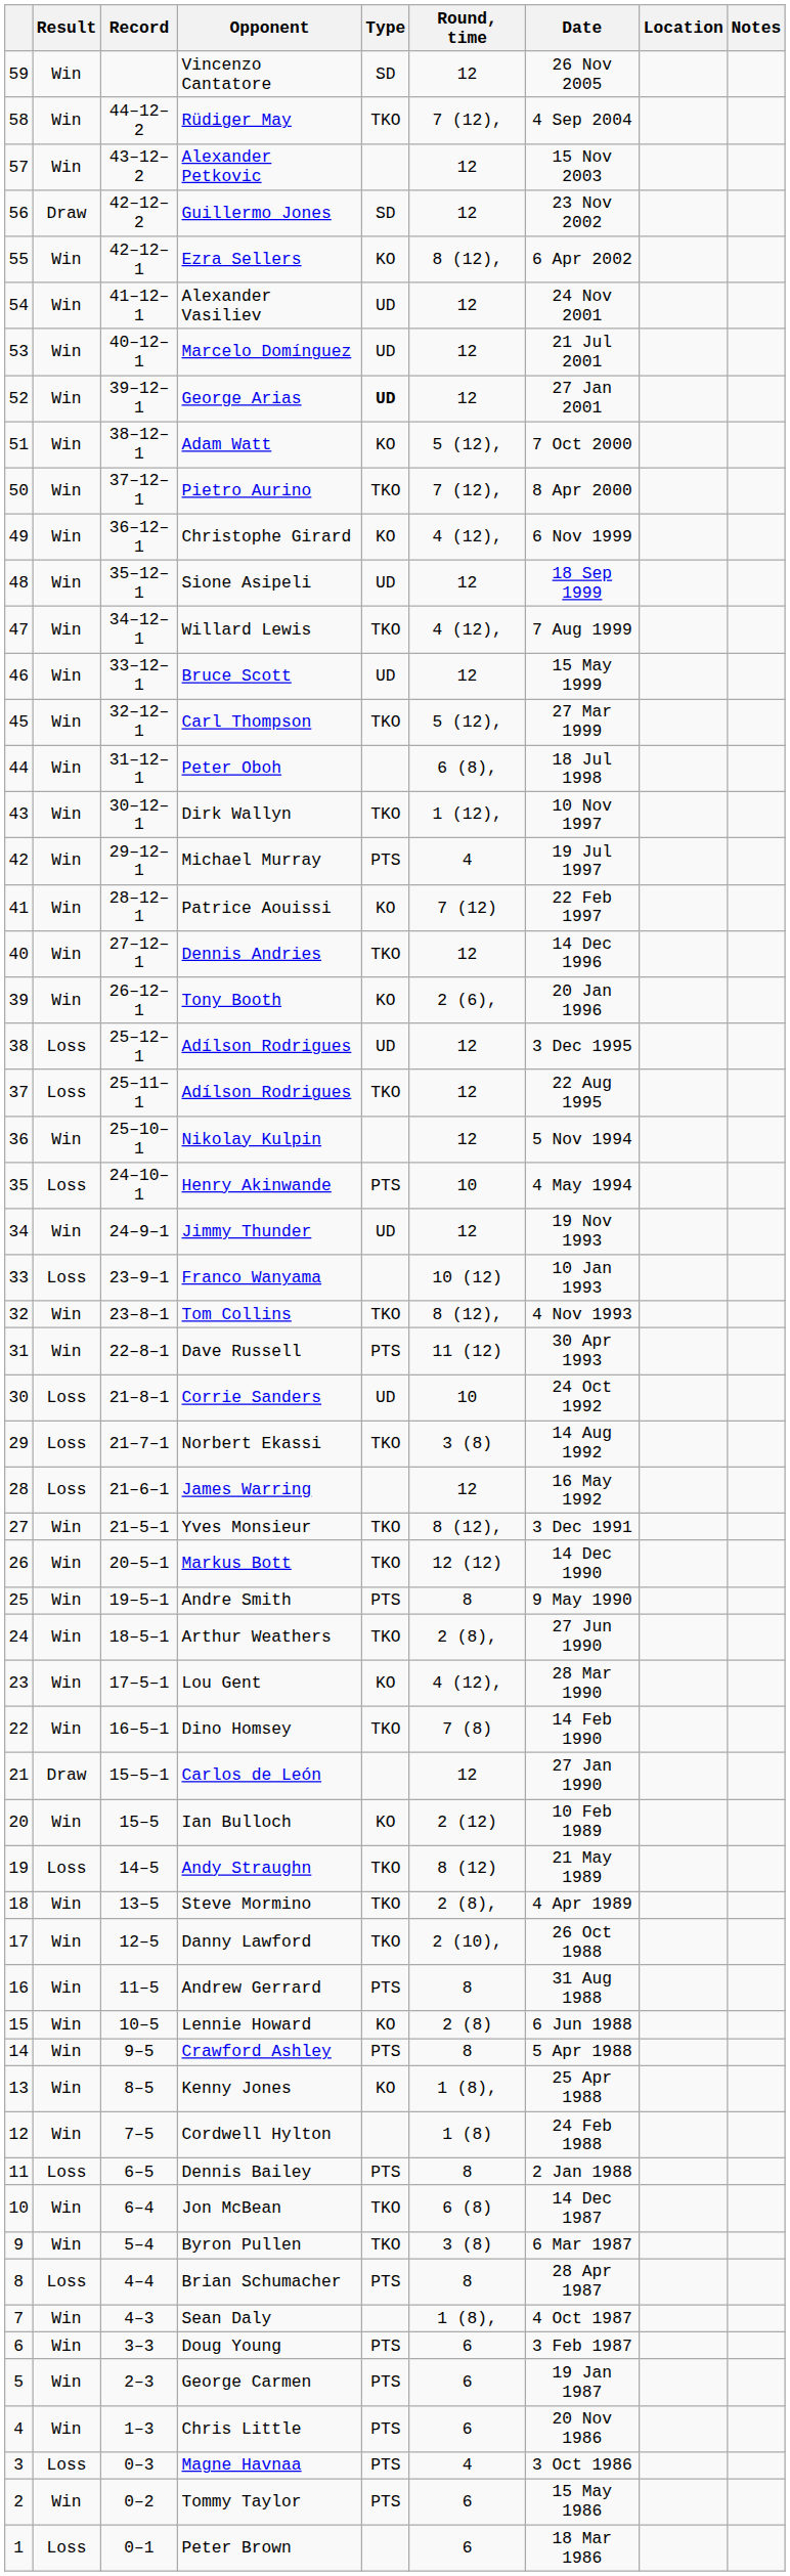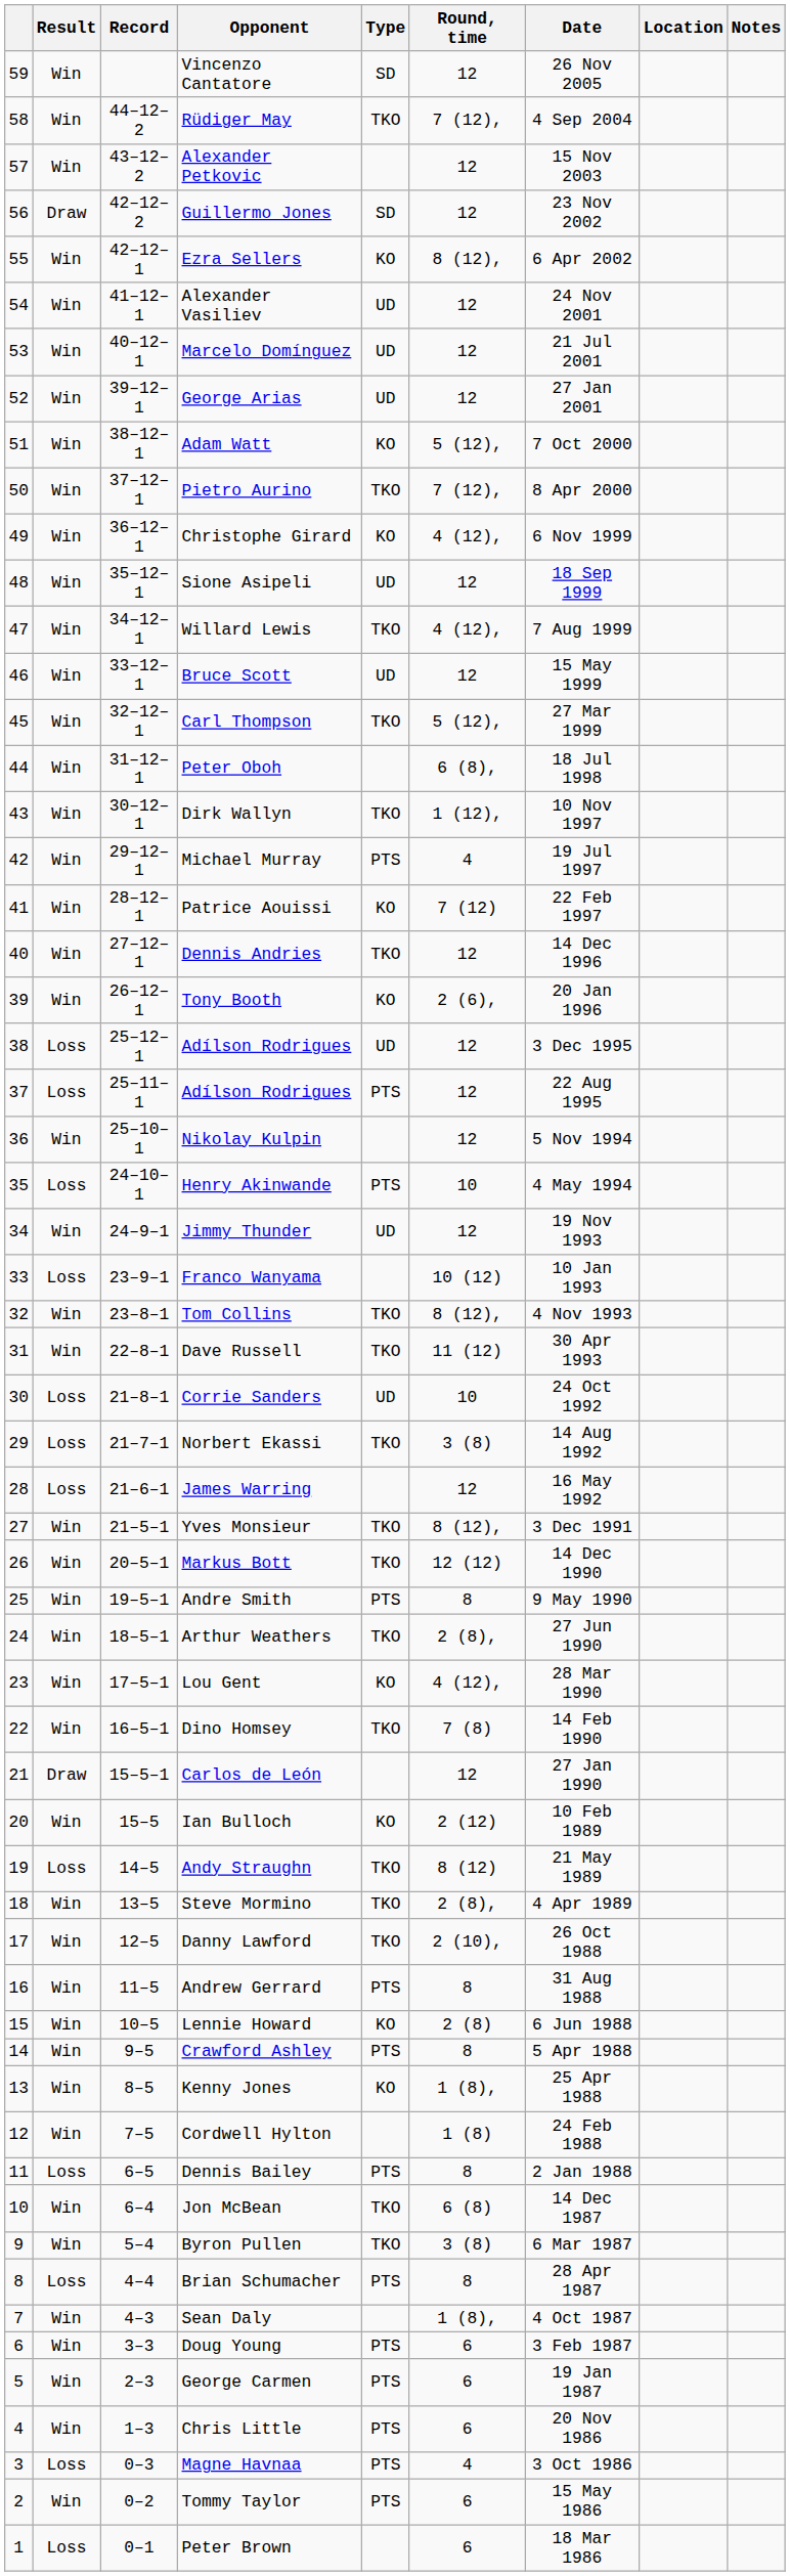 <table class="wikitable" style="text-align:center">
 <tr>
 <th></th>
 <th>Result</th>
 <th>Record</th>
 <th>Opponent</th>
 <th>Type</th>
 <th>Round, time</th>
 <th>Date</th>
 <th>Location</th>
 <th>Notes</th>
 </tr>
 <tr>
 <td>59</td>
 <td>Win</td>
 <td></td>
 <td style="text-align:left;">Vincenzo Cantatore</td>
 <td>SD</td>
 <td>12</td>
 <td>26 Nov 2005</td>
 <td style="text-align:left;"></td>
 <td style="text-align:left;"></td>
 </tr>
 <tr>
 <td>58</td>
 <td>Win</td>
 <td>44–12–2</td>
 <td style="text-align:left;"><a href='#'>Rüdiger May</a></td>
 <td>TKO</td>
 <td>7 (12), </td>
 <td>4 Sep 2004</td>
 <td style="text-align:left;"></td>
 <td style="text-align:left;"></td>
 </tr>
 <tr>
 <td>57</td>
 <td>Win</td>
 <td>43–12–2</td>
 <td style="text-align:left;"><a href='#'>Alexander Petkovic</a></td>
 <td></td>
 <td>12</td>
 <td>15 Nov 2003</td>
 <td style="text-align:left;"></td>
 <td style="text-align:left;"></td>
 </tr>
 <tr>
 <td>56</td>
 <td>Draw</td>
 <td>42–12–2</td>
 <td style="text-align:left;"><a href='#'>Guillermo Jones</a></td>
 <td>SD</td>
 <td>12</td>
 <td>23 Nov 2002</td>
 <td style="text-align:left;"></td>
 <td style="text-align:left;"></td>
 </tr>
 <tr>
 <td>55</td>
 <td>Win</td>
 <td>42–12–1</td>
 <td style="text-align:left;"><a href='#'>Ezra Sellers</a></td>
 <td>KO</td>
 <td>8 (12), </td>
 <td>6 Apr 2002</td>
 <td style="text-align:left;"></td>
 <td style="text-align:left;"></td>
 </tr>
 <tr>
 <td>54</td>
 <td>Win</td>
 <td>41–12–1</td>
 <td style="text-align:left;">Alexander Vasiliev</td>
 <td>UD</td>
 <td>12</td>
 <td>24 Nov 2001</td>
 <td style="text-align:left;"></td>
 <td style="text-align:left;"></td>
 </tr>
 <tr>
 <td>53</td>
 <td>Win</td>
 <td>40–12–1</td>
 <td style="text-align:left;"><a href='#'>Marcelo Domínguez</a></td>
 <td>UD</td>
 <td>12</td>
 <td>21 Jul 2001</td>
 <td style="text-align:left;"></td>
 <td style="text-align:left;"></td>
 </tr>
 <tr>
 <td>52</td>
 <td>Win</td>
 <td>39–12–1</td>
 <td style="text-align:left;"><a href='#'>George Arias</a></td>
-<td><strong>UD</strong></td>
+<td>UD</td>
 <td>12</td>
 <td>27 Jan 2001</td>
 <td style="text-align:left;"></td>
 <td style="text-align:left;"></td>
 </tr>
 <tr>
 <td>51</td>
 <td>Win</td>
 <td>38–12–1</td>
 <td style="text-align:left;"><a href='#'>Adam Watt</a></td>
 <td>KO</td>
 <td>5 (12), </td>
 <td>7 Oct 2000</td>
 <td style="text-align:left;"></td>
 <td style="text-align:left;"></td>
 </tr>
 <tr>
 <td>50</td>
 <td>Win</td>
 <td>37–12–1</td>
 <td style="text-align:left;"><a href='#'>Pietro Aurino</a></td>
 <td>TKO</td>
 <td>7 (12), </td>
 <td>8 Apr 2000</td>
 <td style="text-align:left;"></td>
 <td style="text-align:left;"></td>
 </tr>
 <tr>
 <td>49</td>
 <td>Win</td>
 <td>36–12–1</td>
 <td style="text-align:left;">Christophe Girard</td>
 <td>KO</td>
 <td>4 (12), </td>
 <td>6 Nov 1999</td>
 <td style="text-align:left;"></td>
 <td style="text-align:left;"></td>
 </tr>
 <tr>
 <td>48</td>
 <td>Win</td>
 <td>35–12–1</td>
 <td style="text-align:left;">Sione Asipeli</td>
 <td>UD</td>
 <td>12</td>
 <td><a href='#'>18 Sep 1999</a></td>
 <td style="text-align:left;"></td>
 <td style="text-align:left;"></td>
 </tr>
 <tr>
 <td>47</td>
 <td>Win</td>
 <td>34–12–1</td>
 <td style="text-align:left;">Willard Lewis</td>
 <td>TKO</td>
 <td>4 (12), </td>
 <td>7 Aug 1999</td>
 <td style="text-align:left;"></td>
 <td style="text-align:left;"></td>
 </tr>
 <tr>
 <td>46</td>
 <td>Win</td>
 <td>33–12–1</td>
 <td style="text-align:left;"><a href='#'>Bruce Scott</a></td>
 <td>UD</td>
 <td>12</td>
 <td>15 May 1999</td>
 <td style="text-align:left;"></td>
 <td style="text-align:left;"></td>
 </tr>
 <tr>
 <td>45</td>
 <td>Win</td>
 <td>32–12–1</td>
 <td style="text-align:left;"><a href='#'>Carl Thompson</a></td>
 <td>TKO</td>
 <td>5 (12), </td>
 <td>27 Mar 1999</td>
 <td style="text-align:left;"></td>
 <td style="text-align:left;"></td>
 </tr>
 <tr>
 <td>44</td>
 <td>Win</td>
 <td>31–12–1</td>
 <td style="text-align:left;"><a href='#'>Peter Oboh</a></td>
 <td></td>
 <td>6 (8), </td>
 <td>18 Jul 1998</td>
 <td style="text-align:left;"></td>
 <td></td>
 </tr>
 <tr>
 <td>43</td>
 <td>Win</td>
 <td>30–12–1</td>
 <td style="text-align:left;">Dirk Wallyn</td>
 <td>TKO</td>
 <td>1 (12), </td>
 <td>10 Nov 1997</td>
 <td style="text-align:left;"></td>
 <td style="text-align:left;"></td>
 </tr>
 <tr>
 <td>42</td>
 <td>Win</td>
 <td>29–12–1</td>
 <td style="text-align:left;">Michael Murray</td>
 <td>PTS</td>
 <td>4</td>
 <td>19 Jul 1997</td>
 <td style="text-align:left;"></td>
 <td></td>
 </tr>
 <tr>
 <td>41</td>
 <td>Win</td>
 <td>28–12–1</td>
 <td style="text-align:left;">Patrice Aouissi</td>
 <td>KO</td>
 <td>7 (12)</td>
 <td>22 Feb 1997</td>
 <td style="text-align:left;"></td>
 <td style="text-align:left;"></td>
 </tr>
 <tr>
 <td>40</td>
 <td>Win</td>
 <td>27–12–1</td>
 <td style="text-align:left;"><a href='#'>Dennis Andries</a></td>
 <td>TKO</td>
 <td>12</td>
 <td>14 Dec 1996</td>
 <td style="text-align:left;"></td>
 <td style="text-align:left;"></td>
 </tr>
 <tr>
 <td>39</td>
 <td>Win</td>
 <td>26–12–1</td>
 <td style="text-align:left;"><a href='#'>Tony Booth</a></td>
 <td>KO</td>
 <td>2 (6), </td>
 <td>20 Jan 1996</td>
 <td style="text-align:left;"></td>
 <td></td>
 </tr>
 <tr>
 <td>38</td>
 <td>Loss</td>
 <td>25–12–1</td>
 <td style="text-align:left;"><a href='#'>Adílson Rodrigues</a></td>
 <td>UD</td>
 <td>12</td>
 <td>3 Dec 1995</td>
 <td style="text-align:left;"></td>
 <td style="text-align:left;"></td>
 </tr>
 <tr>
 <td>37</td>
 <td>Loss</td>
 <td>25–11–1</td>
 <td style="text-align:left;"><a href='#'>Adílson Rodrigues</a></td>
-<td>TKO</td>
+<td>PTS</td>
 <td>12</td>
 <td>22 Aug 1995</td>
 <td style="text-align:left;"></td>
 <td style="text-align:left;"></td>
 </tr>
 <tr>
 <td>36</td>
 <td>Win</td>
 <td>25–10–1</td>
 <td style="text-align:left;"><a href='#'>Nikolay Kulpin</a></td>
 <td></td>
 <td>12</td>
 <td>5 Nov 1994</td>
 <td style="text-align:left;"></td>
 <td style="text-align:left;"></td>
 </tr>
 <tr>
 <td>35</td>
 <td>Loss</td>
 <td>24–10–1</td>
 <td style="text-align:left;"><a href='#'>Henry Akinwande</a></td>
 <td>PTS</td>
 <td>10</td>
 <td>4 May 1994</td>
 <td style="text-align:left;"></td>
 <td></td>
 </tr>
 <tr>
 <td>34</td>
 <td>Win</td>
 <td>24–9–1</td>
 <td style="text-align:left;"><a href='#'>Jimmy Thunder</a></td>
 <td>UD</td>
 <td>12</td>
 <td>19 Nov 1993</td>
 <td style="text-align:left;"></td>
 <td style="text-align:left;"></td>
 </tr>
 <tr>
 <td>33</td>
 <td>Loss</td>
 <td>23–9–1</td>
 <td style="text-align:left;"><a href='#'>Franco Wanyama</a></td>
 <td></td>
 <td>10 (12)</td>
 <td>10 Jan 1993</td>
 <td style="text-align:left;"></td>
 <td style="text-align:left;"></td>
 </tr>
 <tr>
 <td>32</td>
 <td>Win</td>
 <td>23–8–1</td>
 <td style="text-align:left;"><a href='#'>Tom Collins</a></td>
 <td>TKO</td>
 <td>8 (12), </td>
 <td>4 Nov 1993</td>
 <td style="text-align:left;"></td>
 <td style="text-align:left;"></td>
 </tr>
 <tr>
 <td>31</td>
 <td>Win</td>
 <td>22–8–1</td>
 <td style="text-align:left;">Dave Russell</td>
-<td>PTS</td>
+<td>TKO</td>
 <td>11 (12)</td>
 <td>30 Apr 1993</td>
 <td style="text-align:left;"></td>
 <td style="text-align:left;"></td>
 </tr>
 <tr>
 <td>30</td>
 <td>Loss</td>
 <td>21–8–1</td>
 <td style="text-align:left;"><a href='#'>Corrie Sanders</a></td>
 <td>UD</td>
 <td>10</td>
 <td>24 Oct 1992</td>
 <td style="text-align:left;"></td>
 <td></td>
 </tr>
 <tr>
 <td>29</td>
 <td>Loss</td>
 <td>21–7–1</td>
 <td style="text-align:left;">Norbert Ekassi</td>
 <td>TKO</td>
 <td>3 (8)</td>
 <td>14 Aug 1992</td>
 <td style="text-align:left;"></td>
 <td></td>
 </tr>
 <tr>
 <td>28</td>
 <td>Loss</td>
 <td>21–6–1</td>
 <td style="text-align:left;"><a href='#'>James Warring</a></td>
 <td></td>
 <td>12</td>
 <td>16 May 1992</td>
 <td style="text-align:left;"></td>
 <td style="text-align:left;"></td>
 </tr>
 <tr>
 <td>27</td>
 <td>Win</td>
 <td>21–5–1</td>
 <td style="text-align:left;">Yves Monsieur</td>
 <td>TKO</td>
 <td>8 (12), </td>
 <td>3 Dec 1991</td>
 <td style="text-align:left;"></td>
 <td style="text-align:left;"></td>
 </tr>
 <tr>
 <td>26</td>
 <td>Win</td>
 <td>20–5–1</td>
 <td style="text-align:left;"><a href='#'>Markus Bott</a></td>
 <td>TKO</td>
 <td>12 (12)</td>
 <td>14 Dec 1990</td>
 <td style="text-align:left;"></td>
 <td style="text-align:left;"></td>
 </tr>
 <tr>
 <td>25</td>
 <td>Win</td>
 <td>19–5–1</td>
 <td style="text-align:left;">Andre Smith</td>
 <td>PTS</td>
 <td>8</td>
 <td>9 May 1990</td>
 <td style="text-align:left;"></td>
 <td></td>
 </tr>
 <tr>
 <td>24</td>
 <td>Win</td>
 <td>18–5–1</td>
 <td style="text-align:left;">Arthur Weathers</td>
 <td>TKO</td>
 <td>2 (8), </td>
 <td>27 Jun 1990</td>
 <td style="text-align:left;"></td>
 <td></td>
 </tr>
 <tr>
 <td>23</td>
 <td>Win</td>
 <td>17–5–1</td>
 <td style="text-align:left;">Lou Gent</td>
 <td>KO</td>
 <td>4 (12), </td>
 <td>28 Mar 1990</td>
 <td style="text-align:left;"></td>
 <td style="text-align:left;"></td>
 </tr>
 <tr>
 <td>22</td>
 <td>Win</td>
 <td>16–5–1</td>
 <td style="text-align:left;">Dino Homsey</td>
 <td>TKO</td>
 <td>7 (8)</td>
 <td>14 Feb 1990</td>
 <td style="text-align:left;"></td>
 <td></td>
 </tr>
 <tr>
 <td>21</td>
 <td>Draw</td>
 <td>15–5–1</td>
 <td style="text-align:left;"><a href='#'>Carlos de León</a></td>
 <td></td>
 <td>12</td>
 <td>27 Jan 1990</td>
 <td style="text-align:left;"></td>
 <td style="text-align:left;"></td>
 </tr>
 <tr>
 <td>20</td>
 <td>Win</td>
 <td>15–5</td>
 <td style="text-align:left;">Ian Bulloch</td>
 <td>KO</td>
 <td>2 (12)</td>
 <td>10 Feb 1989</td>
 <td style="text-align:left;"></td>
 <td style="text-align:left;"></td>
 </tr>
 <tr>
 <td>19</td>
 <td>Loss</td>
 <td>14–5</td>
 <td style="text-align:left;"><a href='#'>Andy Straughn</a></td>
 <td>TKO</td>
 <td>8 (12)</td>
 <td>21 May 1989</td>
 <td style="text-align:left;"></td>
 <td style="text-align:left;"></td>
 </tr>
 <tr>
 <td>18</td>
 <td>Win</td>
 <td>13–5</td>
 <td style="text-align:left;">Steve Mormino</td>
 <td>TKO</td>
 <td>2 (8), </td>
 <td>4 Apr 1989</td>
 <td style="text-align:left;"></td>
 <td></td>
 </tr>
 <tr>
 <td>17</td>
 <td>Win</td>
 <td>12–5</td>
 <td style="text-align:left;">Danny Lawford</td>
 <td>TKO</td>
 <td>2 (10), </td>
 <td>26 Oct 1988</td>
 <td style="text-align:left;"></td>
 <td style="text-align:left;"></td>
 </tr>
 <tr>
 <td>16</td>
 <td>Win</td>
 <td>11–5</td>
 <td style="text-align:left;">Andrew Gerrard</td>
 <td>PTS</td>
 <td>8</td>
 <td>31 Aug 1988</td>
 <td style="text-align:left;"></td>
 <td></td>
 </tr>
 <tr>
 <td>15</td>
 <td>Win</td>
 <td>10–5</td>
 <td style="text-align:left;">Lennie Howard</td>
 <td>KO</td>
 <td>2 (8)</td>
 <td>6 Jun 1988</td>
 <td style="text-align:left;"></td>
 <td></td>
 </tr>
 <tr>
 <td>14</td>
 <td>Win</td>
 <td>9–5</td>
 <td style="text-align:left;"><a href='#'>Crawford Ashley</a></td>
 <td>PTS</td>
 <td>8</td>
 <td>5 Apr 1988</td>
 <td style="text-align:left;"></td>
 <td></td>
 </tr>
 <tr>
 <td>13</td>
 <td>Win</td>
 <td>8–5</td>
 <td style="text-align:left;">Kenny Jones</td>
 <td>KO</td>
 <td>1 (8), </td>
 <td>25 Apr 1988</td>
 <td style="text-align:left;"></td>
 <td></td>
 </tr>
 <tr>
 <td>12</td>
 <td>Win</td>
 <td>7–5</td>
 <td style="text-align:left;">Cordwell Hylton</td>
 <td></td>
 <td>1 (8)</td>
 <td>24 Feb 1988</td>
 <td style="text-align:left;"></td>
 <td></td>
 </tr>
 <tr>
 <td>11</td>
 <td>Loss</td>
 <td>6–5</td>
 <td style="text-align:left;">Dennis Bailey</td>
 <td>PTS</td>
 <td>8</td>
 <td>2 Jan 1988</td>
 <td style="text-align:left;"></td>
 <td></td>
 </tr>
 <tr>
 <td>10</td>
 <td>Win</td>
 <td>6–4</td>
 <td style="text-align:left;">Jon McBean</td>
 <td>TKO</td>
 <td>6 (8)</td>
 <td>14 Dec 1987</td>
 <td style="text-align:left;"></td>
 <td></td>
 </tr>
 <tr>
 <td>9</td>
 <td>Win</td>
 <td>5–4</td>
 <td style="text-align:left;">Byron Pullen</td>
 <td>TKO</td>
 <td>3 (8)</td>
 <td>6 Mar 1987</td>
 <td style="text-align:left;"></td>
 <td></td>
 </tr>
 <tr>
 <td>8</td>
 <td>Loss</td>
 <td>4–4</td>
 <td style="text-align:left;">Brian Schumacher</td>
 <td>PTS</td>
 <td>8</td>
 <td>28 Apr 1987</td>
 <td style="text-align:left;"></td>
 <td></td>
 </tr>
 <tr>
 <td>7</td>
 <td>Win</td>
 <td>4–3</td>
 <td style="text-align:left;">Sean Daly</td>
 <td></td>
 <td>1 (8), </td>
 <td>4 Oct 1987</td>
 <td style="text-align:left;"></td>
 <td></td>
 </tr>
 <tr>
 <td>6</td>
 <td>Win</td>
 <td>3–3</td>
 <td style="text-align:left;">Doug Young</td>
 <td>PTS</td>
 <td>6</td>
 <td>3 Feb 1987</td>
 <td style="text-align:left;"></td>
 <td></td>
 </tr>
 <tr>
 <td>5</td>
 <td>Win</td>
 <td>2–3</td>
 <td style="text-align:left;">George Carmen</td>
 <td>PTS</td>
 <td>6</td>
 <td>19 Jan 1987</td>
 <td style="text-align:left;"></td>
 <td></td>
 </tr>
 <tr>
 <td>4</td>
 <td>Win</td>
 <td>1–3</td>
 <td style="text-align:left;">Chris Little</td>
 <td>PTS</td>
 <td>6</td>
 <td>20 Nov 1986</td>
 <td style="text-align:left;"></td>
 <td></td>
 </tr>
 <tr>
 <td>3</td>
 <td>Loss</td>
 <td>0–3</td>
 <td style="text-align:left;"><a href='#'>Magne Havnaa</a></td>
 <td>PTS</td>
 <td>4</td>
 <td>3 Oct 1986</td>
 <td style="text-align:left;"></td>
 <td></td>
 </tr>
 <tr>
 <td>2</td>
 <td>Win</td>
 <td>0–2</td>
 <td style="text-align:left;">Tommy Taylor</td>
 <td>PTS</td>
 <td>6</td>
 <td>15 May 1986</td>
 <td style="text-align:left;"></td>
 <td></td>
 </tr>
 <tr>
 <td>1</td>
 <td>Loss</td>
 <td>0–1</td>
 <td style="text-align:left;">Peter Brown</td>
 <td></td>
 <td>6</td>
 <td>18 Mar 1986</td>
 <td style="text-align:left;"></td>
 <td></td>
 </tr>
 </table>
